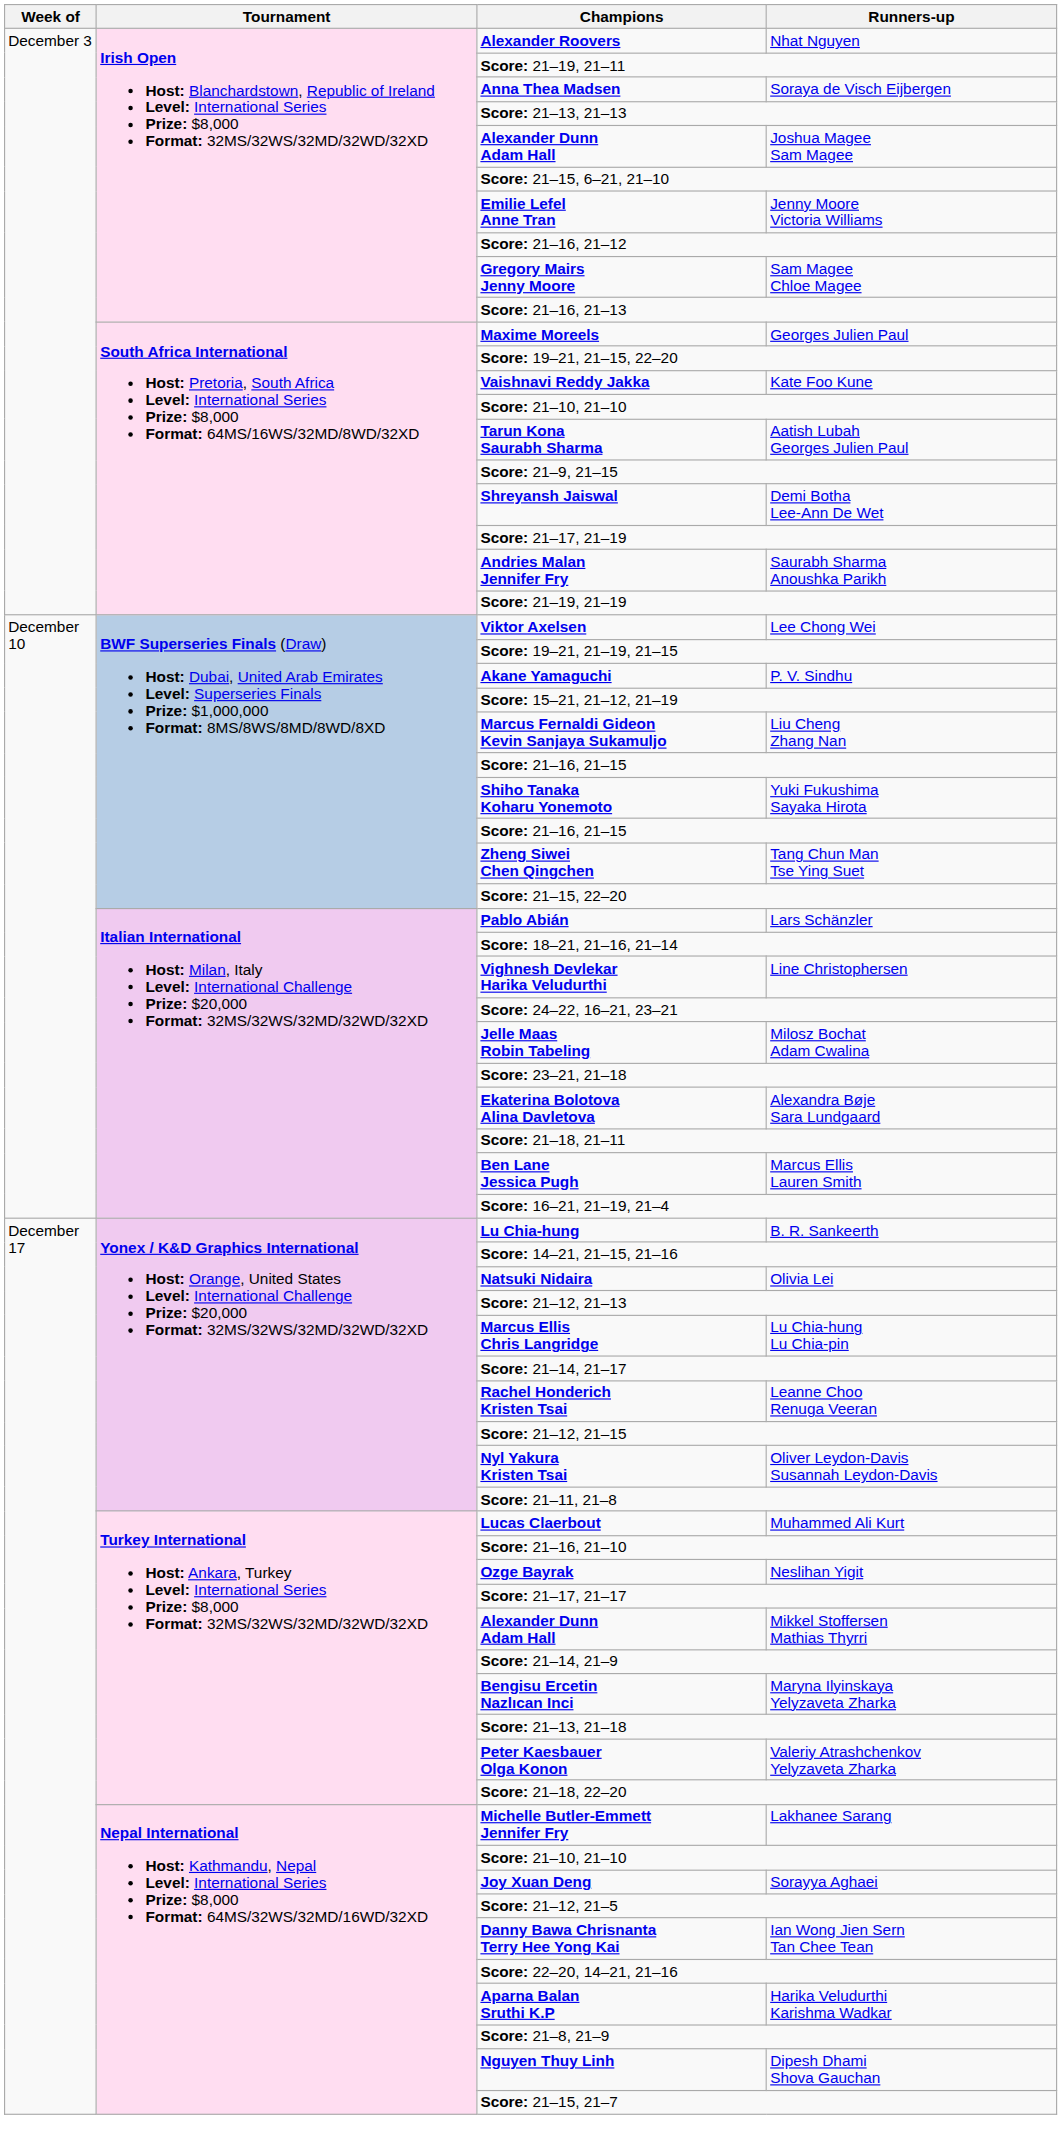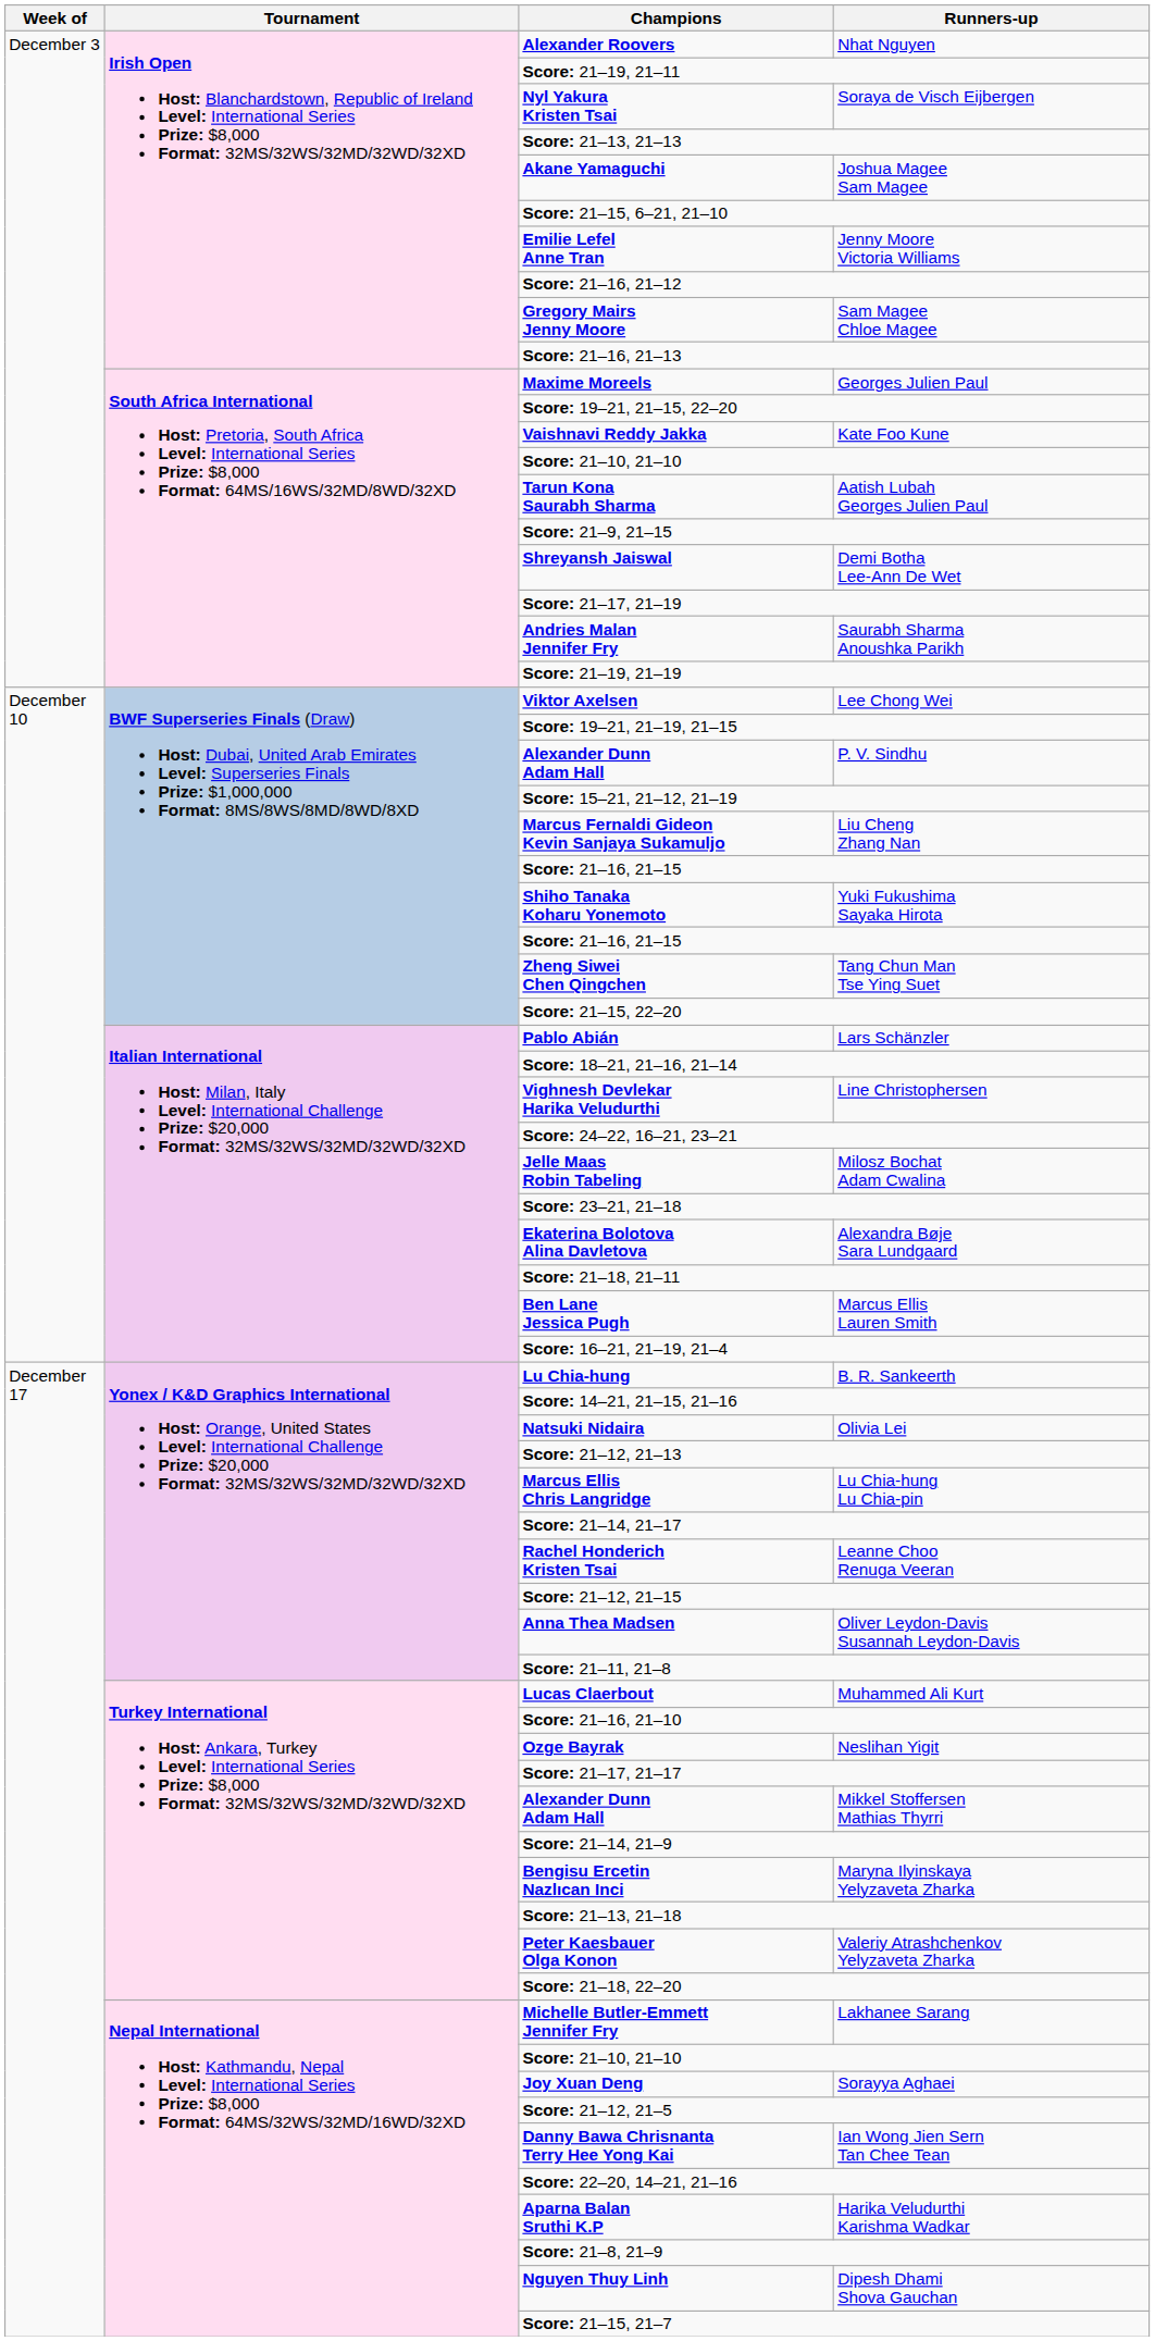 <table class=wikitable style=font-size:85%>
 <tr>
 <th width=75>Week of</th>
 <th width=330>Tournament</th>
 <th width=250>Champions</th>
 <th width=250>Runners-up</th>
 </tr>
 <tr valign=top>
 <td rowspan=20>December 3</td>
 <td style="background:#FFDDF1;" rowspan="10"><br><strong><a href='#'>Irish Open</a></strong><ul><li><strong>Host:</strong> <a href='#'>Blanchardstown</a>, <a href='#'>Republic of Ireland</a></li><li><strong>Level:</strong> <a href='#'>International Series</a></li><li><strong>Prize:</strong> $8,000</li><li><strong>Format:</strong> 32MS/32WS/32MD/32WD/32XD</li></ul></td>
 <td><strong> <a href='#'>Alexander Roovers</a></strong></td>
 <td> <a href='#'>Nhat Nguyen</a></td>
 </tr>
 <tr>
 <td colspan=2><strong>Score:</strong> 21–19, 21–11</td>
 </tr>
 <tr valign=top>
-<td><strong> <a href='#'>Anna Thea Madsen</a></strong></td>
+<td><strong> <a href='#'>Nyl Yakura</a><br> <a href='#'>Kristen Tsai</a></strong></td>
 <td> <a href='#'>Soraya de Visch Eijbergen</a></td>
 </tr>
 <tr>
 <td colspan=2><strong>Score:</strong> 21–13, 21–13</td>
 </tr>
 <tr valign=top>
-<td><strong> <a href='#'>Alexander Dunn</a><br> <a href='#'>Adam Hall</a></strong></td>
+<td><strong> <a href='#'>Akane Yamaguchi</a></strong></td>
 <td> <a href='#'>Joshua Magee</a><br> <a href='#'>Sam Magee</a></td>
 </tr>
 <tr>
 <td colspan=2><strong>Score:</strong> 21–15, 6–21, 21–10</td>
 </tr>
 <tr valign=top>
 <td><strong> <a href='#'>Emilie Lefel</a><br> <a href='#'>Anne Tran</a></strong></td>
 <td> <a href='#'>Jenny Moore</a><br> <a href='#'>Victoria Williams</a></td>
 </tr>
 <tr>
 <td colspan=2><strong>Score:</strong> 21–16, 21–12</td>
 </tr>
 <tr valign=top>
 <td><strong> <a href='#'>Gregory Mairs</a><br> <a href='#'>Jenny Moore</a></strong></td>
 <td> <a href='#'>Sam Magee</a><br> <a href='#'>Chloe Magee</a></td>
 </tr>
 <tr>
 <td colspan=2><strong>Score:</strong> 21–16, 21–13</td>
 </tr>
 <tr valign=top>
 <td style="background:#FFDDF1;" rowspan="10"><br><strong><a href='#'>South Africa International</a></strong><ul><li><strong>Host:</strong> <a href='#'>Pretoria</a>, <a href='#'>South Africa</a></li><li><strong>Level:</strong> <a href='#'>International Series</a></li><li><strong>Prize:</strong> $8,000</li><li><strong>Format:</strong> 64MS/16WS/32MD/8WD/32XD</li></ul></td>
 <td><strong> <a href='#'>Maxime Moreels</a></strong></td>
 <td> <a href='#'>Georges Julien Paul</a></td>
 </tr>
 <tr>
 <td colspan=2><strong>Score:</strong> 19–21, 21–15, 22–20</td>
 </tr>
 <tr valign=top>
 <td><strong> <a href='#'>Vaishnavi Reddy Jakka</a></strong></td>
 <td> <a href='#'>Kate Foo Kune</a></td>
 </tr>
 <tr>
 <td colspan=2><strong>Score:</strong> 21–10, 21–10</td>
 </tr>
 <tr valign=top>
 <td><strong> <a href='#'>Tarun Kona</a><br> <a href='#'>Saurabh Sharma</a></strong></td>
 <td> <a href='#'>Aatish Lubah</a><br> <a href='#'>Georges Julien Paul</a></td>
 </tr>
 <tr>
 <td colspan=2><strong>Score:</strong> 21–9, 21–15</td>
 </tr>
 <tr valign=top>
 <td><strong> <a href='#'>Shreyansh Jaiswal</a></strong></td>
 <td> <a href='#'>Demi Botha</a><br> <a href='#'>Lee-Ann De Wet</a></td>
 </tr>
 <tr>
 <td colspan=2><strong>Score:</strong> 21–17, 21–19</td>
 </tr>
 <tr valign=top>
 <td><strong> <a href='#'>Andries Malan</a><br> <a href='#'>Jennifer Fry</a></strong></td>
 <td> <a href='#'>Saurabh Sharma</a><br> <a href='#'>Anoushka Parikh</a></td>
 </tr>
 <tr>
 <td colspan=2><strong>Score:</strong> 21–19, 21–19</td>
 </tr>
 <tr valign=top>
 <td rowspan=20>December 10</td>
 <td style="background:#B6CDE5;" rowspan="10"><br><strong><a href='#'>BWF Superseries Finals</a></strong> (<a href='#'>Draw</a>)<ul><li><strong>Host:</strong> <a href='#'>Dubai</a>, <a href='#'>United Arab Emirates</a></li><li><strong>Level:</strong> <a href='#'>Superseries Finals</a></li><li><strong>Prize:</strong> $1,000,000</li><li><strong>Format:</strong> 8MS/8WS/8MD/8WD/8XD</li></ul></td>
 <td><strong> <a href='#'>Viktor Axelsen</a></strong></td>
 <td> <a href='#'>Lee Chong Wei</a></td>
 </tr>
 <tr>
 <td colspan=2><strong>Score:</strong> 19–21, 21–19, 21–15</td>
 </tr>
 <tr valign=top>
-<td><strong> <a href='#'>Akane Yamaguchi</a></strong></td>
+<td><strong> <a href='#'>Alexander Dunn</a><br> <a href='#'>Adam Hall</a></strong></td>
 <td> <a href='#'>P. V. Sindhu</a></td>
 </tr>
 <tr>
 <td colspan=2><strong>Score:</strong> 15–21, 21–12, 21–19</td>
 </tr>
 <tr valign=top>
 <td><strong> <a href='#'>Marcus Fernaldi Gideon</a><br> <a href='#'>Kevin Sanjaya Sukamuljo</a></strong></td>
 <td> <a href='#'>Liu Cheng</a><br> <a href='#'>Zhang Nan</a></td>
 </tr>
 <tr>
 <td colspan=2><strong>Score:</strong> 21–16, 21–15</td>
 </tr>
 <tr valign=top>
 <td><strong> <a href='#'>Shiho Tanaka</a><br> <a href='#'>Koharu Yonemoto</a></strong></td>
 <td> <a href='#'>Yuki Fukushima</a><br> <a href='#'>Sayaka Hirota</a></td>
 </tr>
 <tr>
 <td colspan=2><strong>Score:</strong> 21–16, 21–15</td>
 </tr>
 <tr valign=top>
 <td><strong> <a href='#'>Zheng Siwei</a><br> <a href='#'>Chen Qingchen</a></strong></td>
 <td> <a href='#'>Tang Chun Man</a><br> <a href='#'>Tse Ying Suet</a></td>
 </tr>
 <tr>
 <td colspan=2><strong>Score:</strong> 21–15, 22–20</td>
 </tr>
 <tr valign=top>
 <td style="background:#F0CAF0;" rowspan="10"><br><strong><a href='#'>Italian International</a></strong><ul><li><strong>Host:</strong> <a href='#'>Milan</a>, Italy</li><li><strong>Level:</strong> <a href='#'>International Challenge</a></li><li><strong>Prize:</strong> $20,000</li><li><strong>Format:</strong> 32MS/32WS/32MD/32WD/32XD</li></ul></td>
 <td><strong> <a href='#'>Pablo Abián</a></strong></td>
 <td> <a href='#'>Lars Schänzler</a></td>
 </tr>
 <tr>
 <td colspan=2><strong>Score:</strong> 18–21, 21–16, 21–14</td>
 </tr>
 <tr valign=top>
 <td><strong> <a href='#'>Vighnesh Devlekar</a><br> <a href='#'>Harika Veludurthi</a></strong></td>
 <td> <a href='#'>Line Christophersen</a></td>
 </tr>
 <tr>
 <td colspan=2><strong>Score:</strong> 24–22, 16–21, 23–21</td>
 </tr>
 <tr valign=top>
 <td><strong> <a href='#'>Jelle Maas</a><br> <a href='#'>Robin Tabeling</a></strong></td>
 <td> <a href='#'>Milosz Bochat</a><br> <a href='#'>Adam Cwalina</a></td>
 </tr>
 <tr>
 <td colspan=2><strong>Score:</strong> 23–21, 21–18</td>
 </tr>
 <tr valign=top>
 <td><strong> <a href='#'>Ekaterina Bolotova</a><br> <a href='#'>Alina Davletova</a></strong></td>
 <td> <a href='#'>Alexandra Bøje</a><br> <a href='#'>Sara Lundgaard</a></td>
 </tr>
 <tr>
 <td colspan=2><strong>Score:</strong> 21–18, 21–11</td>
 </tr>
 <tr valign=top>
 <td><strong> <a href='#'>Ben Lane</a><br> <a href='#'>Jessica Pugh</a></strong></td>
 <td> <a href='#'>Marcus Ellis</a><br> <a href='#'>Lauren Smith</a></td>
 </tr>
 <tr>
 <td colspan=2><strong>Score:</strong> 16–21, 21–19, 21–4</td>
 </tr>
 <tr valign=top>
 <td rowspan=30>December 17</td>
 <td style="background:#F0CAF0;" rowspan="10"><br><strong><a href='#'>Yonex / K&D Graphics International</a></strong><ul><li><strong>Host:</strong> <a href='#'>Orange</a>, United States</li><li><strong>Level:</strong> <a href='#'>International Challenge</a></li><li><strong>Prize:</strong> $20,000</li><li><strong>Format:</strong> 32MS/32WS/32MD/32WD/32XD</li></ul></td>
 <td><strong> <a href='#'>Lu Chia-hung</a></strong></td>
 <td> <a href='#'>B. R. Sankeerth</a></td>
 </tr>
 <tr>
 <td colspan=2><strong>Score:</strong> 14–21, 21–15, 21–16</td>
 </tr>
 <tr valign=top>
 <td><strong> <a href='#'>Natsuki Nidaira</a></strong></td>
 <td> <a href='#'>Olivia Lei</a></td>
 </tr>
 <tr>
 <td colspan=2><strong>Score:</strong> 21–12, 21–13</td>
 </tr>
 <tr valign=top>
 <td><strong> <a href='#'>Marcus Ellis</a><br> <a href='#'>Chris Langridge</a></strong></td>
 <td> <a href='#'>Lu Chia-hung</a><br> <a href='#'>Lu Chia-pin</a></td>
 </tr>
 <tr>
 <td colspan=2><strong>Score:</strong> 21–14, 21–17</td>
 </tr>
 <tr valign=top>
 <td><strong> <a href='#'>Rachel Honderich</a><br> <a href='#'>Kristen Tsai</a></strong></td>
 <td> <a href='#'>Leanne Choo</a><br> <a href='#'>Renuga Veeran</a></td>
 </tr>
 <tr>
 <td colspan=2><strong>Score:</strong> 21–12, 21–15</td>
 </tr>
 <tr valign=top>
-<td><strong> <a href='#'>Nyl Yakura</a><br> <a href='#'>Kristen Tsai</a></strong></td>
+<td><strong> <a href='#'>Anna Thea Madsen</a></strong></td>
 <td> <a href='#'>Oliver Leydon-Davis</a><br> <a href='#'>Susannah Leydon-Davis</a></td>
 </tr>
 <tr>
 <td colspan=2><strong>Score:</strong> 21–11, 21–8</td>
 </tr>
 <tr valign=top>
 <td style="background:#FFDDF1;" rowspan="10"><br><strong><a href='#'>Turkey International</a></strong><ul><li><strong>Host:</strong> <a href='#'>Ankara</a>, Turkey</li><li><strong>Level:</strong> <a href='#'>International Series</a></li><li><strong>Prize:</strong> $8,000</li><li><strong>Format:</strong> 32MS/32WS/32MD/32WD/32XD</li></ul></td>
 <td><strong> <a href='#'>Lucas Claerbout</a></strong></td>
 <td> <a href='#'>Muhammed Ali Kurt</a></td>
 </tr>
 <tr>
 <td colspan=2><strong>Score:</strong> 21–16, 21–10</td>
 </tr>
 <tr valign=top>
 <td><strong> <a href='#'>Ozge Bayrak</a></strong></td>
 <td> <a href='#'>Neslihan Yigit</a></td>
 </tr>
 <tr>
 <td colspan=2><strong>Score:</strong> 21–17, 21–17</td>
 </tr>
 <tr valign=top>
 <td><strong> <a href='#'>Alexander Dunn</a><br> <a href='#'>Adam Hall</a></strong></td>
 <td> <a href='#'>Mikkel Stoffersen</a><br> <a href='#'>Mathias Thyrri</a></td>
 </tr>
 <tr>
 <td colspan=2><strong>Score:</strong> 21–14, 21–9</td>
 </tr>
 <tr valign=top>
 <td><strong> <a href='#'>Bengisu Ercetin</a><br> <a href='#'>Nazlıcan Inci</a></strong></td>
 <td> <a href='#'>Maryna Ilyinskaya</a><br> <a href='#'>Yelyzaveta Zharka</a></td>
 </tr>
 <tr>
 <td colspan=2><strong>Score:</strong> 21–13, 21–18</td>
 </tr>
 <tr valign=top>
 <td><strong> <a href='#'>Peter Kaesbauer</a><br> <a href='#'>Olga Konon</a></strong></td>
 <td> <a href='#'>Valeriy Atrashchenkov</a><br> <a href='#'>Yelyzaveta Zharka</a></td>
 </tr>
 <tr>
 <td colspan=2><strong>Score:</strong> 21–18, 22–20</td>
 </tr>
 <tr valign=top>
 <td style="background:#FFDDF1;" rowspan="10"><br><strong><a href='#'>Nepal International</a></strong><ul><li><strong>Host:</strong> <a href='#'>Kathmandu</a>, <a href='#'>Nepal</a></li><li><strong>Level:</strong> <a href='#'>International Series</a></li><li><strong>Prize:</strong> $8,000</li><li><strong>Format:</strong> 64MS/32WS/32MD/16WD/32XD</li></ul></td>
 <td><strong> <a href='#'>Michelle Butler-Emmett</a><br> <a href='#'>Jennifer Fry</a></strong></td>
 <td> <a href='#'>Lakhanee Sarang</a></td>
 </tr>
 <tr>
 <td colspan=2><strong>Score:</strong> 21–10, 21–10</td>
 </tr>
 <tr valign=top>
 <td><strong> <a href='#'>Joy Xuan Deng</a></strong></td>
 <td> <a href='#'>Sorayya Aghaei</a></td>
 </tr>
 <tr>
 <td colspan=2><strong>Score:</strong> 21–12, 21–5</td>
 </tr>
 <tr valign=top>
 <td><strong> <a href='#'>Danny Bawa Chrisnanta</a><br> <a href='#'>Terry Hee Yong Kai</a></strong></td>
 <td> <a href='#'>Ian Wong Jien Sern</a><br> <a href='#'>Tan Chee Tean</a></td>
 </tr>
 <tr>
 <td colspan=2><strong>Score:</strong> 22–20, 14–21, 21–16</td>
 </tr>
 <tr valign=top>
 <td><strong> <a href='#'>Aparna Balan</a><br> <a href='#'>Sruthi K.P</a></strong></td>
 <td> <a href='#'>Harika Veludurthi</a><br> <a href='#'>Karishma Wadkar</a></td>
 </tr>
 <tr>
 <td colspan=2><strong>Score:</strong> 21–8, 21–9</td>
 </tr>
 <tr valign=top>
 <td><strong> <a href='#'>Nguyen Thuy Linh</a></strong></td>
 <td> <a href='#'>Dipesh Dhami</a><br> <a href='#'>Shova Gauchan</a></td>
 </tr>
 <tr>
 <td colspan=2><strong>Score:</strong> 21–15, 21–7</td>
 </tr>
 </table>
